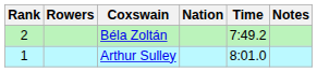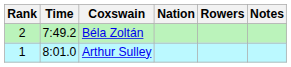 <table class="wikitable sortable" style="text-align:center">
 <tr>
 <th>Rank</th>
-<th>Rowers</th>
+<th>Time</th>
 <th>Coxswain</th>
 <th>Nation</th>
-<th>Time</th>
+<th>Rowers</th>
 <th>Notes</th>
 </tr>
 <tr bgcolor=bbf3bb>
 <td>2</td>
-<td align=left></td>
+<td>7:49.2</td>
 <td align=left><a href='#'>Béla Zoltán</a></td>
 <td align=left></td>
-<td>7:49.2</td>
+<td align=left></td>
 <td></td>
 </tr>
 <tr bgcolor=bbf9ff>
 <td>1</td>
-<td align=left></td>
+<td>8:01.0</td>
 <td align=left><a href='#'>Arthur Sulley</a></td>
 <td align=left></td>
-<td>8:01.0</td>
+<td align=left></td>
 <td></td>
 </tr>
 </table>
